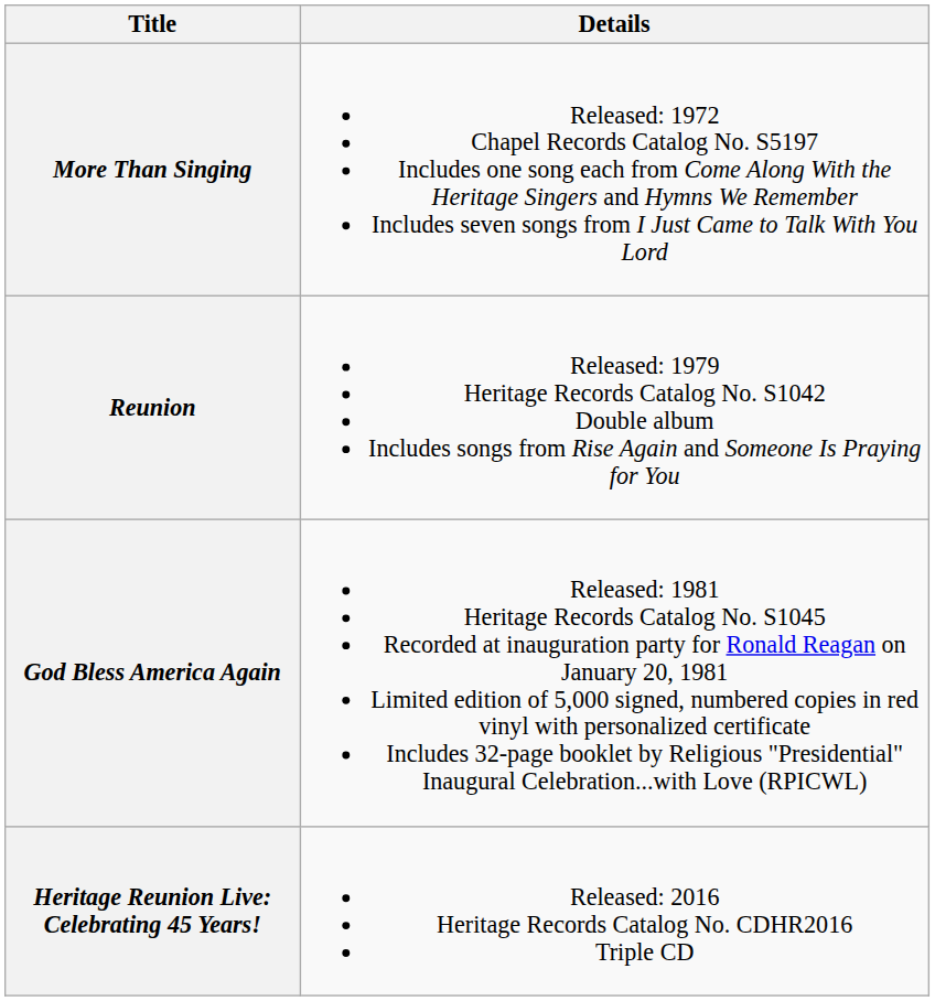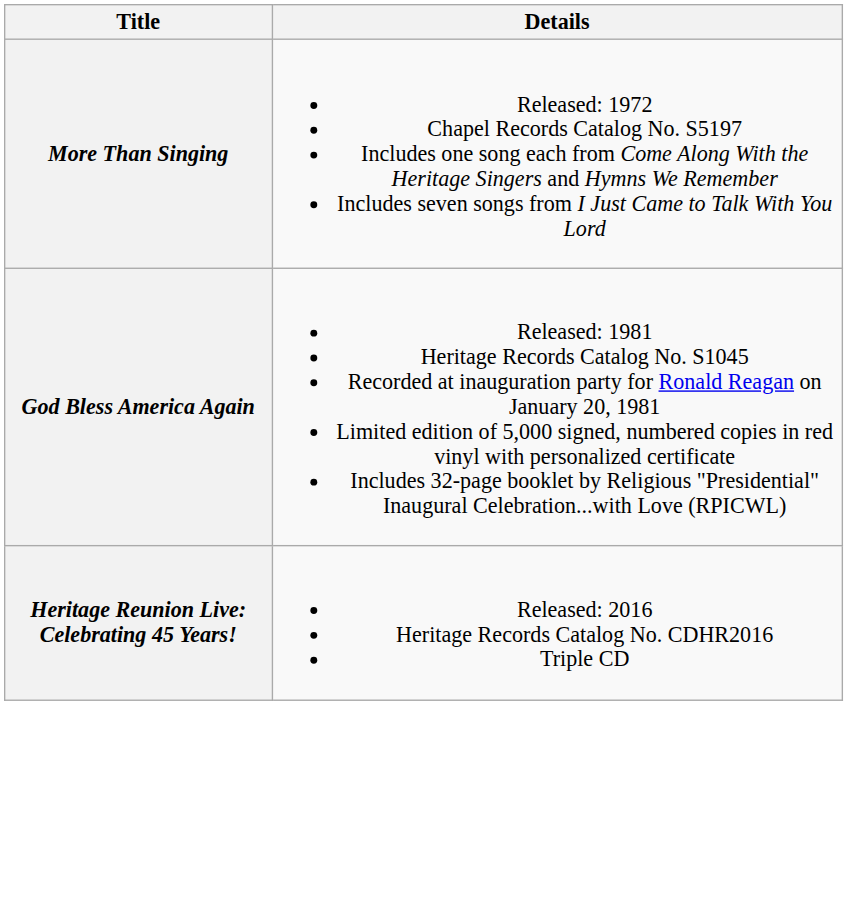 <table class="wikitable sortable" style="text-align:center;" border="1">
 <tr>
 <th scope="col">Title</th>
 <th scope="col">Details</th>
 </tr>
 <tr>
 <th scope="row"><em>More Than Singing</em></th>
 <td><br><ul><li>Released: 1972</li><li>Chapel Records Catalog No. S5197</li><li>Includes one song each from <em>Come Along With the Heritage Singers</em> and <em>Hymns We Remember</em></li><li>Includes seven songs from <em>I Just Came to Talk With You Lord</em></li></ul></td>
 </tr>
 <tr>
-<th scope="row"><em>Reunion</em></th>
-<td><br><ul><li>Released: 1979</li><li>Heritage Records Catalog No. S1042</li><li>Double album</li><li>Includes songs from <em>Rise Again</em> and <em>Someone Is Praying for You</em></li></ul></td>
-</tr>
-<tr>
 <th scope="row"><em>God Bless America Again</em></th>
 <td><br><ul><li>Released: 1981</li><li>Heritage Records Catalog No. S1045</li><li>Recorded at inauguration party for <a href='#'>Ronald Reagan</a> on January 20, 1981</li><li>Limited edition of 5,000 signed, numbered copies in red vinyl with personalized certificate</li><li>Includes 32-page booklet by Religious "Presidential" Inaugural Celebration...with Love (RPICWL)</li></ul></td>
 </tr>
 <tr>
 <th scope="row"><em>Heritage Reunion Live: Celebrating 45 Years!</em></th>
 <td><br><ul><li>Released: 2016</li><li>Heritage Records Catalog No. CDHR2016</li><li>Triple CD</li></ul></td>
 </tr>
 </table>
